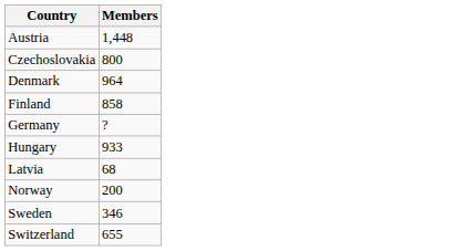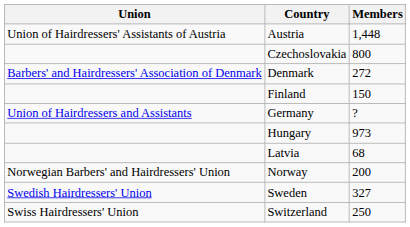 <table class="wikitable sortable">
 <tr>
+<th>Union</th>
 <th>Country</th>
 <th>Members</th>
 </tr>
 <tr>
+<td>Union of Hairdressers' Assistants of Austria</td>
 <td>Austria</td>
 <td>1,448</td>
 </tr>
 <tr>
+<td></td>
 <td>Czechoslovakia</td>
 <td>800</td>
 </tr>
 <tr>
+<td><a href='#'>Barbers' and Hairdressers' Association of Denmark</a></td>
 <td>Denmark</td>
-<td>964</td>
+<td>272</td>
 </tr>
 <tr>
+<td></td>
 <td>Finland</td>
-<td>858</td>
+<td>150</td>
 </tr>
 <tr>
+<td><a href='#'>Union of Hairdressers and Assistants</a></td>
 <td>Germany</td>
 <td>?</td>
 </tr>
 <tr>
+<td></td>
 <td>Hungary</td>
-<td>933</td>
+<td>973</td>
 </tr>
 <tr>
+<td></td>
 <td>Latvia</td>
 <td>68</td>
 </tr>
 <tr>
+<td>Norwegian Barbers' and Hairdressers' Union</td>
 <td>Norway</td>
 <td>200</td>
 </tr>
 <tr>
+<td><a href='#'>Swedish Hairdressers' Union</a></td>
 <td>Sweden</td>
-<td>346</td>
+<td>327</td>
 </tr>
 <tr>
+<td>Swiss Hairdressers' Union</td>
 <td>Switzerland</td>
-<td>655</td>
+<td>250</td>
 </tr>
 </table>
